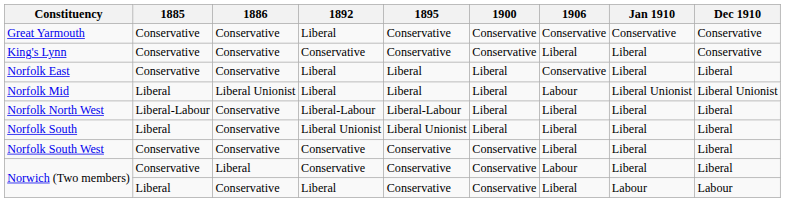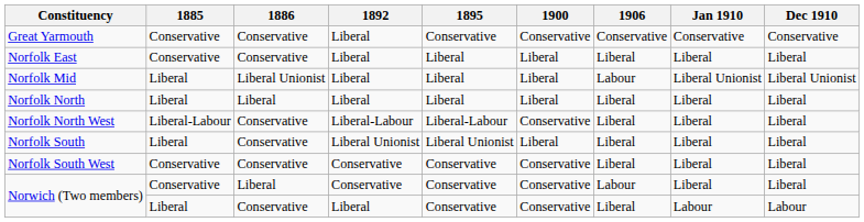 <table class="wikitable sortable">
 <tr>
 <th>Constituency</th>
 <th>1885</th>
 <th>1886</th>
 <th>1892</th>
 <th>1895</th>
 <th>1900</th>
 <th>1906</th>
 <th>Jan 1910</th>
 <th>Dec 1910</th>
 </tr>
 <tr>
 <td><a href='#'>Great Yarmouth</a></td>
 <td bgcolor=>Conservative</td>
 <td bgcolor=>Conservative</td>
 <td bgcolor=>Liberal</td>
 <td bgcolor=>Conservative</td>
 <td bgcolor=>Conservative</td>
 <td bgcolor=>Conservative</td>
 <td bgcolor=>Conservative</td>
 <td bgcolor=>Conservative</td>
 </tr>
 <tr>
-<td><a href='#'>King's Lynn</a></td>
-<td bgcolor=>Conservative</td>
-<td bgcolor=>Conservative</td>
-<td bgcolor=>Conservative</td>
-<td bgcolor=>Conservative</td>
-<td bgcolor=>Conservative</td>
-<td bgcolor=>Liberal</td>
-<td bgcolor=>Liberal</td>
-<td bgcolor=>Conservative</td>
-</tr>
-<tr>
 <td><a href='#'>Norfolk East</a></td>
 <td bgcolor=>Conservative</td>
 <td bgcolor=>Conservative</td>
 <td bgcolor=>Liberal</td>
 <td bgcolor=>Liberal</td>
 <td bgcolor=>Liberal</td>
-<td bgcolor=>Conservative</td>
+<td bgcolor=>Liberal</td>
 <td bgcolor=>Liberal</td>
 <td bgcolor=>Liberal</td>
 </tr>
 <tr>
 <td><a href='#'>Norfolk Mid</a></td>
 <td bgcolor=>Liberal</td>
 <td bgcolor=>Liberal Unionist</td>
 <td bgcolor=>Liberal</td>
 <td bgcolor=>Liberal</td>
 <td bgcolor=>Liberal</td>
 <td bgcolor=>Labour</td>
 <td bgcolor=>Liberal Unionist</td>
 <td bgcolor=>Liberal Unionist</td>
 </tr>
 <tr>
+<td><a href='#'>Norfolk North</a></td>
+<td bgcolor=>Liberal</td>
+<td bgcolor=>Liberal</td>
+<td bgcolor=>Liberal</td>
+<td bgcolor=>Liberal</td>
+<td bgcolor=>Liberal</td>
+<td bgcolor=>Liberal</td>
+<td bgcolor=>Liberal</td>
+<td bgcolor=>Liberal</td>
+</tr>
+<tr>
 <td><a href='#'>Norfolk North West</a></td>
 <td bgcolor=>Liberal-Labour</td>
 <td bgcolor=>Conservative</td>
 <td bgcolor=>Liberal-Labour</td>
 <td bgcolor=>Liberal-Labour</td>
-<td bgcolor=>Liberal</td>
+<td bgcolor=>Conservative</td>
 <td bgcolor=>Liberal</td>
 <td bgcolor=>Liberal</td>
 <td bgcolor=>Liberal</td>
 </tr>
 <tr>
 <td><a href='#'>Norfolk South</a></td>
 <td bgcolor=>Liberal</td>
 <td bgcolor=>Conservative</td>
 <td bgcolor=>Liberal Unionist</td>
 <td bgcolor=>Liberal Unionist</td>
 <td bgcolor=>Liberal</td>
 <td bgcolor=>Liberal</td>
 <td bgcolor=>Liberal</td>
 <td bgcolor=>Liberal</td>
 </tr>
 <tr>
 <td><a href='#'>Norfolk South West</a></td>
 <td bgcolor=>Conservative</td>
 <td bgcolor=>Conservative</td>
 <td bgcolor=>Conservative</td>
 <td bgcolor=>Conservative</td>
 <td bgcolor=>Conservative</td>
 <td bgcolor=>Liberal</td>
 <td bgcolor=>Liberal</td>
 <td bgcolor=>Liberal</td>
 </tr>
 <tr>
 <td rowspan="2"><a href='#'>Norwich</a> (Two members)</td>
 <td bgcolor=>Conservative</td>
 <td bgcolor=>Liberal</td>
 <td bgcolor=>Conservative</td>
 <td bgcolor=>Conservative</td>
 <td bgcolor=>Conservative</td>
 <td bgcolor=>Labour</td>
 <td bgcolor=>Liberal</td>
 <td bgcolor=>Liberal</td>
 </tr>
 <tr>
 <td bgcolor=>Liberal</td>
 <td bgcolor=>Conservative</td>
 <td bgcolor=>Liberal</td>
 <td bgcolor=>Conservative</td>
 <td bgcolor=>Conservative</td>
 <td bgcolor=>Liberal</td>
 <td bgcolor=>Labour</td>
 <td bgcolor=>Labour</td>
 </tr>
 </table>
